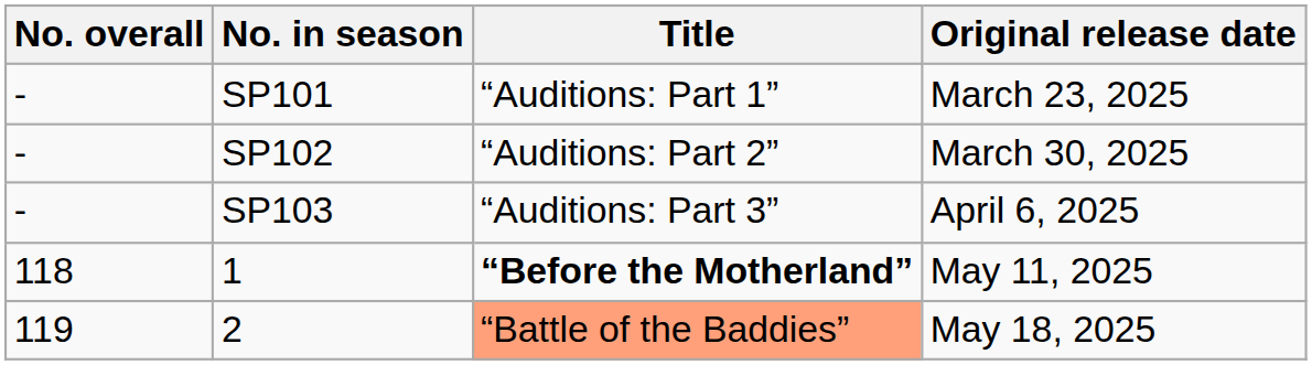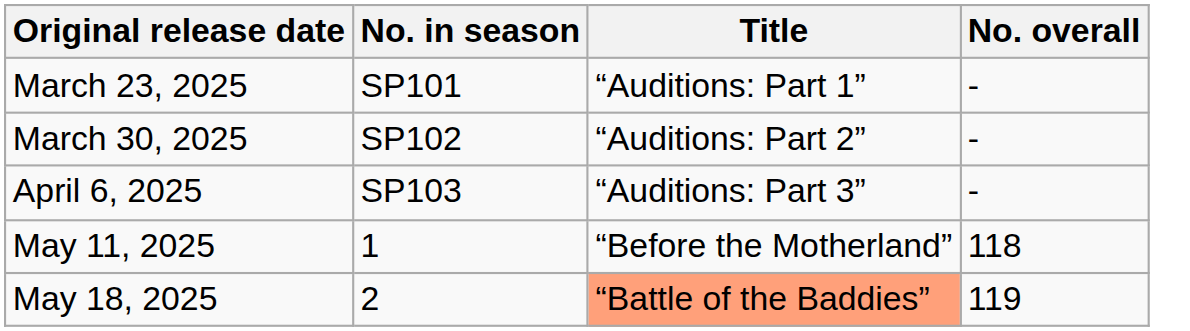 <table class="wikitable">
 <tr>
-<th>No. overall</th>
+<th>Original release date</th>
 <th>No. in season</th>
 <th>Title</th>
-<th>Original release date</th>
+<th>No. overall</th>
 </tr>
 <tr>
-<td>-</td>
+<td>March 23, 2025</td>
 <td>SP101</td>
 <td>“Auditions: Part 1”</td>
-<td>March 23, 2025</td>
+<td>-</td>
 </tr>
 <tr>
-<td>-</td>
+<td>March 30, 2025</td>
 <td>SP102</td>
 <td>“Auditions: Part 2”</td>
-<td>March 30, 2025</td>
+<td>-</td>
 </tr>
 <tr>
-<td>-</td>
+<td>April 6, 2025</td>
 <td>SP103</td>
 <td>“Auditions: Part 3”</td>
-<td>April 6, 2025</td>
+<td>-</td>
 </tr>
 <tr>
+<td>May 11, 2025</td>
+<td>1</td>
+<td>“Before the Motherland”</td>
 <td>118</td>
-<td>1</td>
-<td><strong>“Before the Motherland”</strong></td>
-<td>May 11, 2025</td>
 </tr>
 <tr>
-<td>119</td>
+<td>May 18, 2025</td>
 <td>2</td>
 <td style="background: lightsalmon;">“Battle of the Baddies”</td>
-<td>May 18, 2025</td>
+<td>119</td>
 </tr>
 </table>
